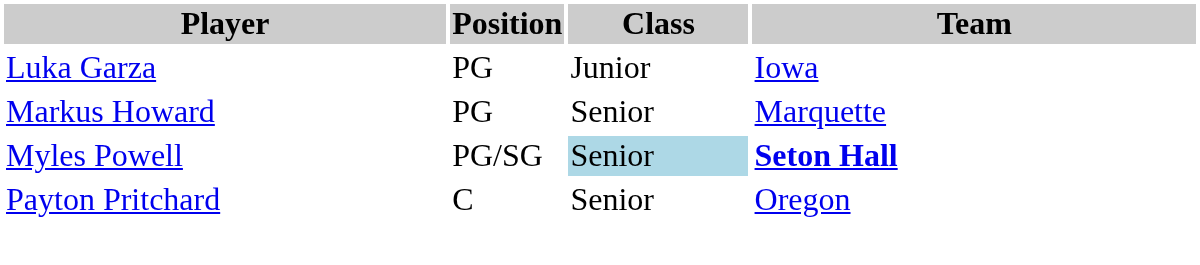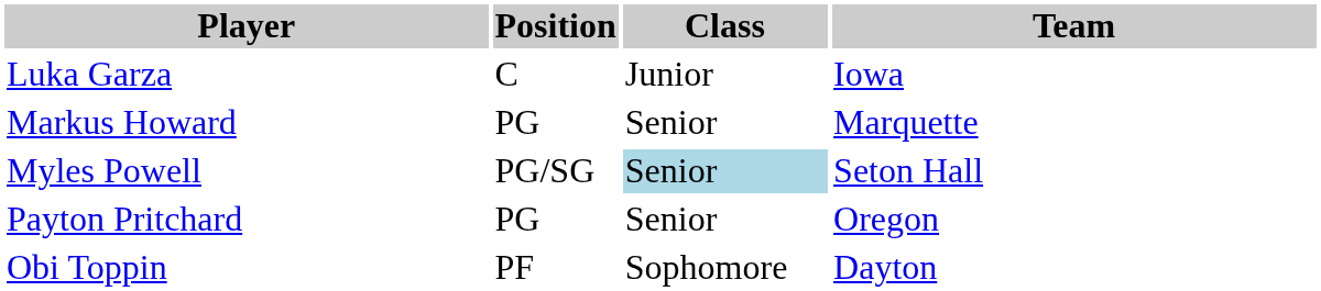 <table style="width:600px" "border:'1' 'solid' 'gray'">
 <tr>
 <th style="background:#ccc; width:40%;">Player</th>
 <th style="background:#ccc; width:4%;">Position</th>
 <th style="background:#ccc; width:16%;">Class</th>
 <th style="background:#ccc; width:40%;">Team</th>
 </tr>
 <tr>
 <td><a href='#'>Luka Garza</a></td>
-<td>PG</td>
+<td>C</td>
 <td>Junior</td>
 <td><a href='#'>Iowa</a></td>
 </tr>
 <tr>
 <td><a href='#'>Markus Howard</a></td>
 <td>PG</td>
 <td>Senior</td>
 <td><a href='#'>Marquette</a></td>
 </tr>
 <tr>
 <td><a href='#'>Myles Powell</a></td>
 <td>PG/SG</td>
 <td style="background: lightblue;">Senior</td>
-<td><strong><a href='#'>Seton Hall</a></strong></td>
+<td><a href='#'>Seton Hall</a></td>
 </tr>
 <tr>
 <td><a href='#'>Payton Pritchard</a></td>
-<td>C</td>
+<td>PG</td>
 <td>Senior</td>
 <td><a href='#'>Oregon</a></td>
 </tr>
+<tr>
+<td><a href='#'>Obi Toppin</a></td>
+<td>PF</td>
+<td>Sophomore</td>
+<td><a href='#'>Dayton</a></td>
+</tr>
 </table>
